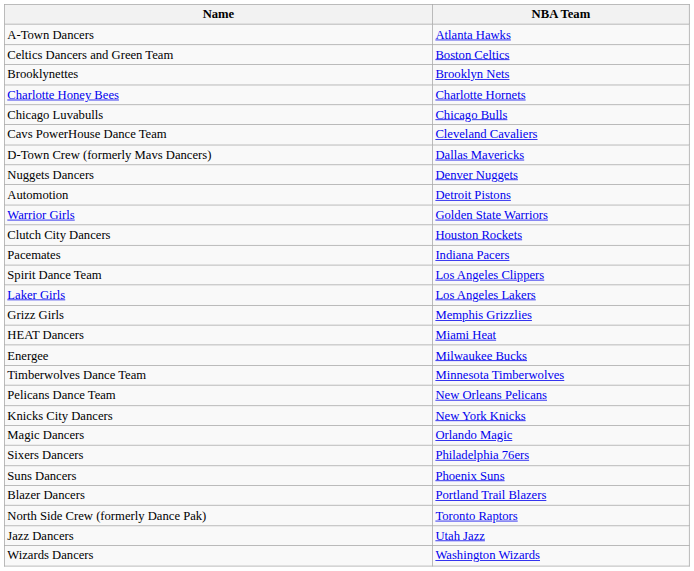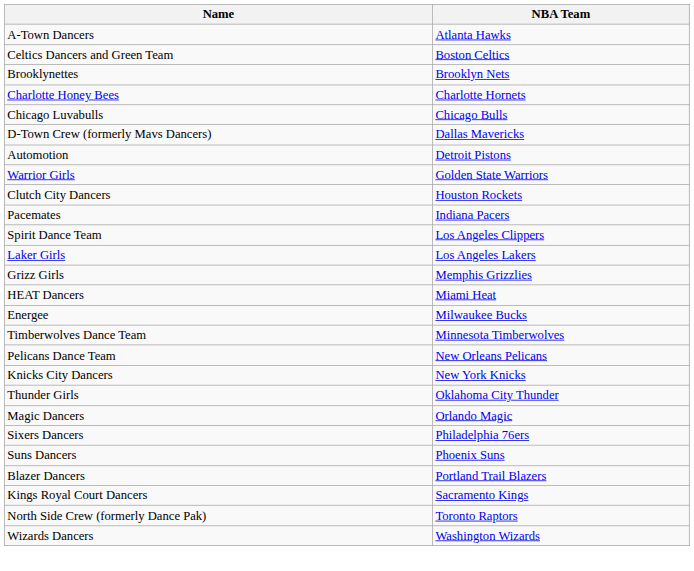 <table class="wikitable sortable" basketball is a game that is sport>
 <tr>
 <th width="25%">Name</th>
 <th width="15%">NBA Team</th>
 </tr>
 <tr>
 <td>A-Town Dancers</td>
 <td><a href='#'>Atlanta Hawks</a></td>
 </tr>
 <tr>
 <td>Celtics Dancers and Green Team</td>
 <td><a href='#'>Boston Celtics</a></td>
 </tr>
 <tr>
 <td>Brooklynettes</td>
 <td><a href='#'>Brooklyn Nets</a></td>
 </tr>
 <tr>
 <td><a href='#'>Charlotte Honey Bees</a></td>
 <td><a href='#'>Charlotte Hornets</a></td>
 </tr>
 <tr>
 <td>Chicago Luvabulls</td>
 <td><a href='#'>Chicago Bulls</a></td>
 </tr>
 <tr>
-<td>Cavs PowerHouse Dance Team</td>
-<td><a href='#'>Cleveland Cavaliers</a></td>
-</tr>
-<tr>
 <td>D-Town Crew (formerly Mavs Dancers)</td>
 <td><a href='#'>Dallas Mavericks</a></td>
-</tr>
-<tr>
-<td>Nuggets Dancers</td>
-<td><a href='#'>Denver Nuggets</a></td>
 </tr>
 <tr>
 <td>Automotion</td>
 <td><a href='#'>Detroit Pistons</a></td>
 </tr>
 <tr>
 <td><a href='#'>Warrior Girls</a></td>
 <td><a href='#'>Golden State Warriors</a></td>
 </tr>
 <tr>
 <td>Clutch City Dancers</td>
 <td><a href='#'>Houston Rockets</a></td>
 </tr>
 <tr>
 <td>Pacemates</td>
 <td><a href='#'>Indiana Pacers</a></td>
 </tr>
 <tr>
 <td>Spirit Dance Team</td>
 <td><a href='#'>Los Angeles Clippers</a></td>
 </tr>
 <tr>
 <td><a href='#'>Laker Girls</a></td>
 <td><a href='#'>Los Angeles Lakers</a></td>
 </tr>
 <tr>
 <td>Grizz Girls</td>
 <td><a href='#'>Memphis Grizzlies</a></td>
 </tr>
 <tr>
 <td>HEAT Dancers</td>
 <td><a href='#'>Miami Heat</a></td>
 </tr>
 <tr>
 <td>Energee</td>
 <td><a href='#'>Milwaukee Bucks</a></td>
 </tr>
 <tr>
 <td>Timberwolves Dance Team</td>
 <td><a href='#'>Minnesota Timberwolves</a></td>
 </tr>
 <tr>
 <td>Pelicans Dance Team</td>
 <td><a href='#'>New Orleans Pelicans</a></td>
 </tr>
 <tr>
 <td>Knicks City Dancers</td>
 <td><a href='#'>New York Knicks</a></td>
 </tr>
 <tr>
+<td>Thunder Girls</td>
+<td><a href='#'>Oklahoma City Thunder</a></td>
+</tr>
+<tr>
 <td>Magic Dancers</td>
 <td><a href='#'>Orlando Magic</a></td>
 </tr>
 <tr>
 <td>Sixers Dancers</td>
 <td><a href='#'>Philadelphia 76ers</a></td>
 </tr>
 <tr>
 <td>Suns Dancers</td>
 <td><a href='#'>Phoenix Suns</a></td>
 </tr>
 <tr>
 <td>Blazer Dancers</td>
 <td><a href='#'>Portland Trail Blazers</a></td>
 </tr>
 <tr>
+<td>Kings Royal Court Dancers</td>
+<td><a href='#'>Sacramento Kings</a></td>
+</tr>
+<tr>
 <td>North Side Crew (formerly Dance Pak)</td>
 <td><a href='#'>Toronto Raptors</a></td>
-</tr>
-<tr>
-<td>Jazz Dancers</td>
-<td><a href='#'>Utah Jazz</a></td>
 </tr>
 <tr>
 <td>Wizards Dancers</td>
 <td><a href='#'>Washington Wizards</a></td>
 </tr>
 </table>
